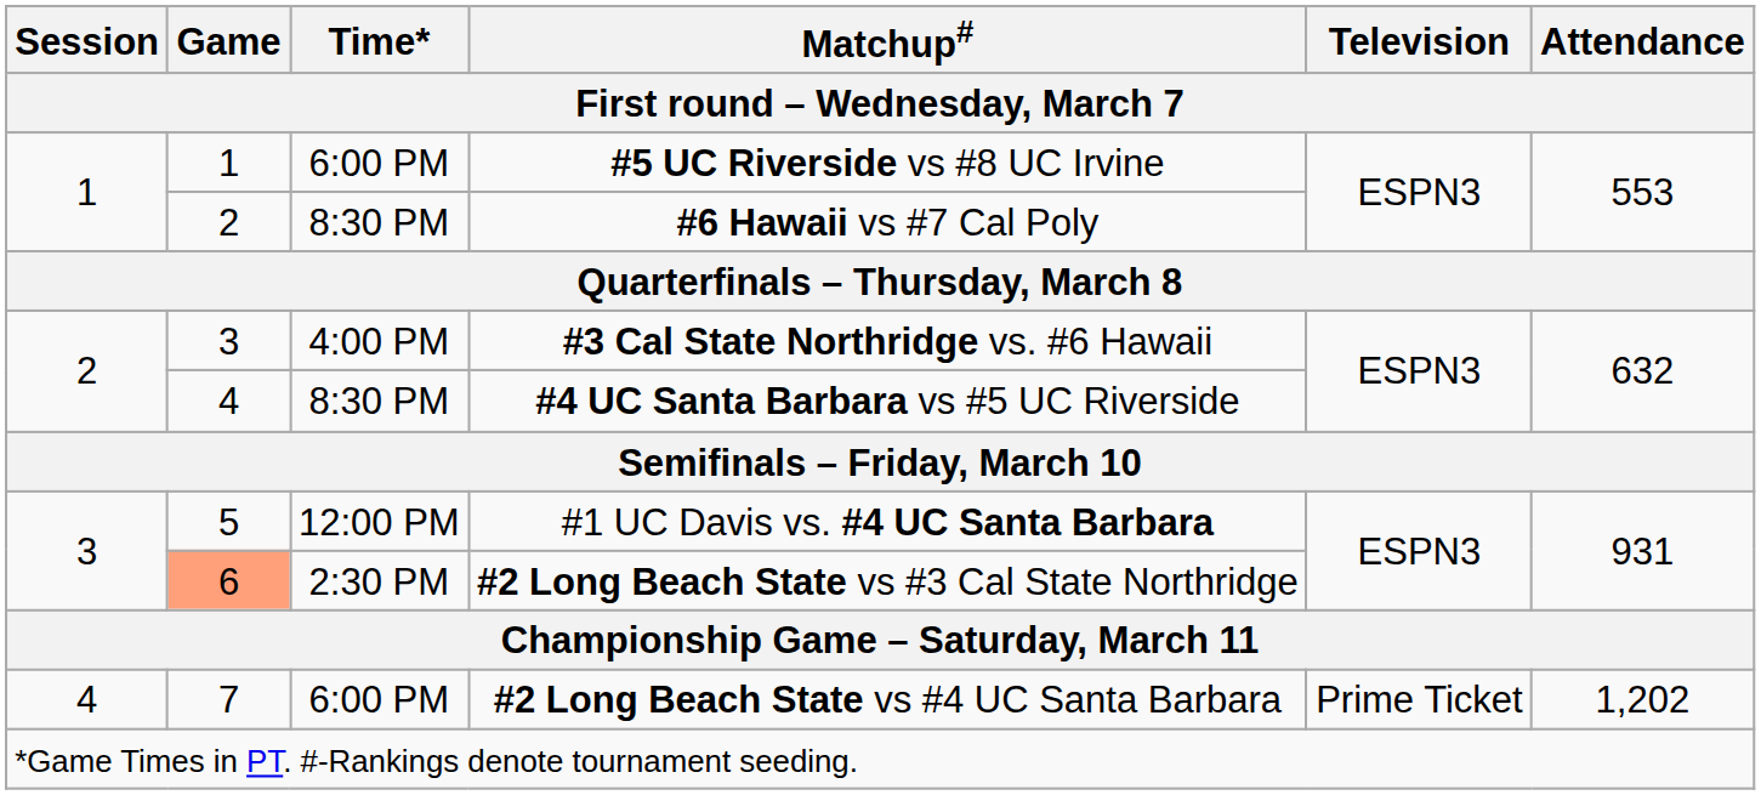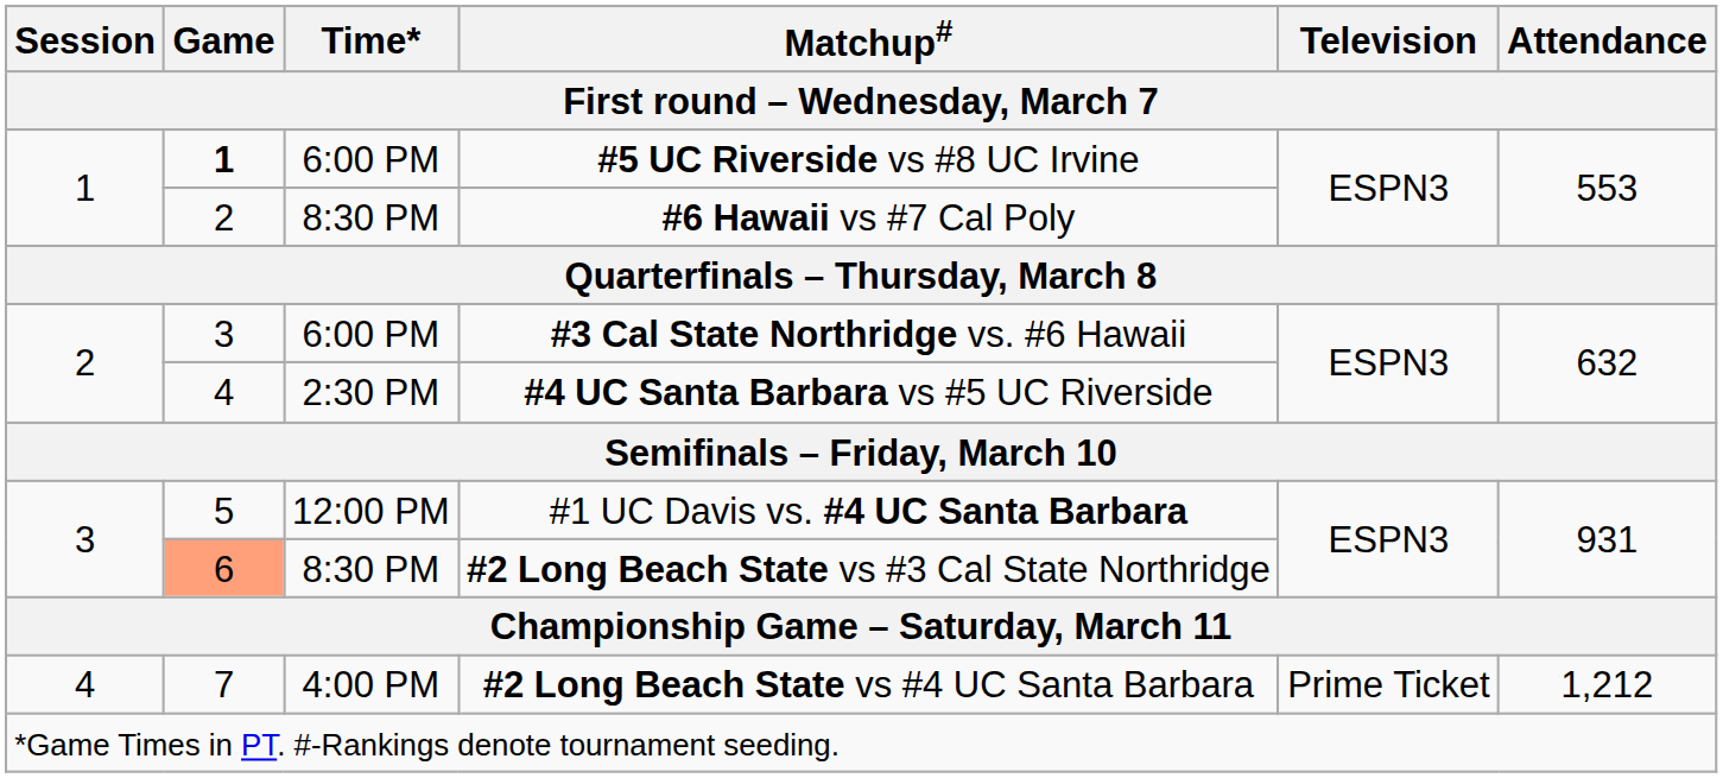 <table class="wikitable" style="font-size: 95%; text-align:center;">
 <tr>
 <th>Session</th>
 <th>Game</th>
 <th>Time*</th>
 <th>Matchup<sup>#</sup></th>
 <th>Television</th>
 <th>Attendance</th>
 </tr>
 <tr>
 <th colspan=6>First round – Wednesday, March 7</th>
 </tr>
 <tr>
 <td rowspan=2>1</td>
-<td>1</td>
+<td><strong>1</strong></td>
 <td>6:00 PM</td>
 <td><strong>#5 UC Riverside</strong> vs #8 UC Irvine</td>
 <td rowspan=2>ESPN3</td>
 <td rowspan=2>553</td>
 </tr>
 <tr>
 <td>2</td>
 <td>8:30 PM</td>
 <td><strong>#6 Hawaii</strong> vs #7 Cal Poly</td>
 </tr>
 <tr>
 <th colspan=7>Quarterfinals – Thursday, March 8</th>
 </tr>
 <tr>
 <td rowspan=2>2</td>
 <td>3</td>
-<td>4:00 PM</td>
+<td>6:00 PM</td>
 <td><strong>#3 Cal State Northridge</strong> vs. #6 Hawaii</td>
 <td rowspan=2>ESPN3</td>
 <td rowspan=2>632</td>
 </tr>
 <tr>
 <td>4</td>
-<td>8:30 PM</td>
+<td>2:30 PM</td>
 <td><strong>#4 UC Santa Barbara</strong> vs #5 UC Riverside</td>
 </tr>
 <tr>
 <th colspan=6>Semifinals – Friday, March 10</th>
 </tr>
 <tr>
 <td rowspan=2>3</td>
 <td>5</td>
 <td>12:00 PM</td>
 <td>#1 UC Davis vs. <strong>#4 UC Santa Barbara</strong></td>
 <td rowspan=2>ESPN3</td>
 <td rowspan=2>931</td>
 </tr>
 <tr>
 <td style="background: lightsalmon;">6</td>
-<td>2:30 PM</td>
+<td>8:30 PM</td>
 <td><strong>#2 Long Beach State</strong> vs #3 Cal State Northridge</td>
 </tr>
 <tr>
 <th colspan=6>Championship Game – Saturday, March 11</th>
 </tr>
 <tr>
 <td>4</td>
 <td>7</td>
-<td>6:00 PM</td>
+<td>4:00 PM</td>
 <td><strong>#2 Long Beach State</strong> vs #4 UC Santa Barbara</td>
 <td>Prime Ticket</td>
-<td>1,202</td>
+<td>1,212</td>
 </tr>
 <tr>
 <td colspan=6 style="text-align:left;"><small>*Game Times in <a href='#'>PT</a>. #-Rankings denote tournament seeding.</small></td>
 </tr>
 </table>
